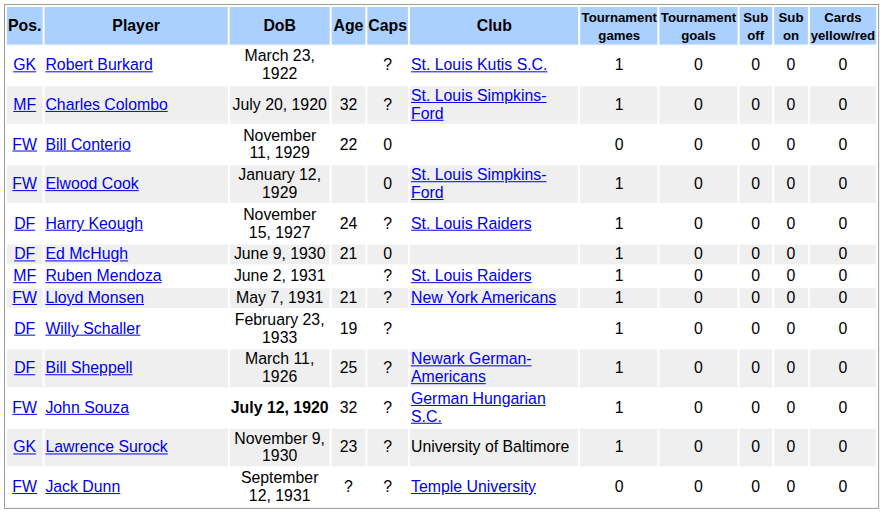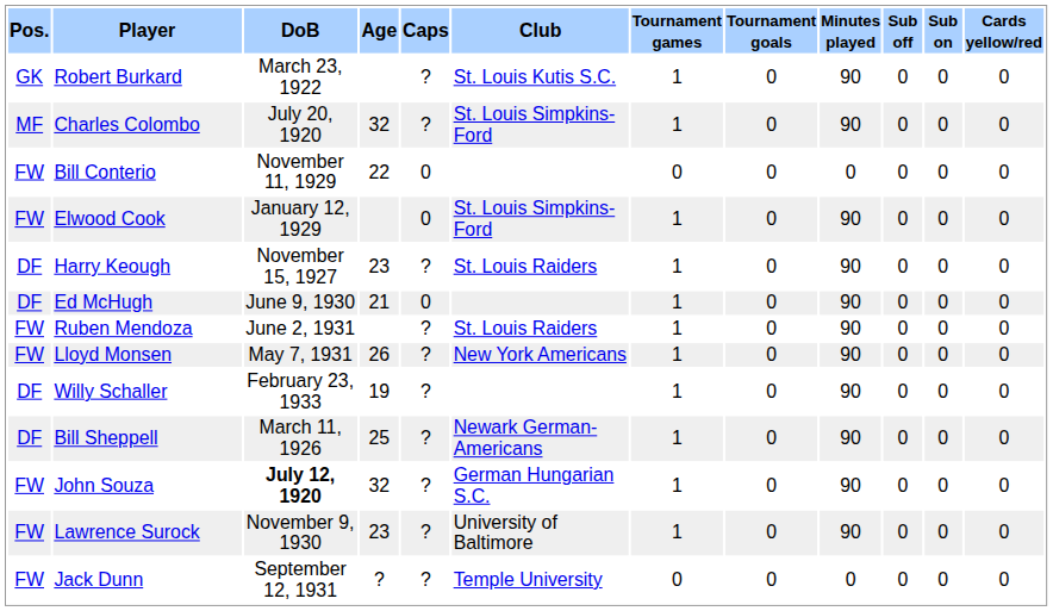 <table border="0" width="100%" style="border: 1px solid #999; background-color:#FFFFFF; text-align:center">
 <tr align="center" bgcolor="#AAD0FF">
 <th width=4%>Pos.</th>
 <th width=23%>Player</th>
 <th width=12%>DoB</th>
 <th width=4%>Age</th>
 <th width=4%>Caps</th>
 <th width=21%>Club</th>
 <th width=6%><small>Tournament<br>games</small></th>
 <th width=6%><small>Tournament<br>goals</small></th>
+<th width=4%><small>Minutes<br>played</small></th>
 <th width=4%><small>Sub off</small></th>
 <th width=4%><small>Sub on</small></th>
 <th width=4%><small>Cards<br>yellow/red</small></th>
 </tr>
 <tr>
 <td><a href='#'>GK</a></td>
 <td align="left"><a href='#'>Robert Burkard</a></td>
 <td>March 23, 1922</td>
 <td></td>
 <td>?</td>
 <td align="left"> <a href='#'>St. Louis Kutis S.C.</a></td>
 <td>1</td>
 <td>0</td>
+<td>90</td>
 <td>0</td>
 <td>0</td>
 <td>0</td>
 </tr>
 <tr bgcolor="#EFEFEF">
 <td><a href='#'>MF</a></td>
 <td align="left"><a href='#'>Charles Colombo</a></td>
 <td>July 20, 1920</td>
 <td>32</td>
 <td>?</td>
 <td align="left"> <a href='#'>St. Louis Simpkins-Ford</a></td>
 <td>1</td>
 <td>0</td>
+<td>90</td>
 <td>0</td>
 <td>0</td>
 <td>0</td>
 </tr>
 <tr>
 <td><a href='#'>FW</a></td>
 <td align="left"><a href='#'>Bill Conterio</a></td>
 <td>November 11, 1929</td>
 <td>22</td>
 <td>0</td>
 <td align="left"></td>
 <td>0</td>
 <td>0</td>
 <td>0</td>
 <td>0</td>
 <td>0</td>
+<td>0</td>
 </tr>
 <tr bgcolor="#EFEFEF">
 <td><a href='#'>FW</a></td>
 <td align="left"><a href='#'>Elwood Cook</a></td>
 <td>January 12, 1929</td>
 <td></td>
 <td>0</td>
 <td align="left"> <a href='#'>St. Louis Simpkins-Ford</a></td>
 <td>1</td>
 <td>0</td>
+<td>90</td>
 <td>0</td>
 <td>0</td>
 <td>0</td>
 </tr>
 <tr>
 <td><a href='#'>DF</a></td>
 <td align="left"><a href='#'>Harry Keough</a></td>
 <td>November 15, 1927</td>
-<td>24</td>
+<td>23</td>
 <td>?</td>
 <td align="left"> <a href='#'>St. Louis Raiders</a></td>
 <td>1</td>
 <td>0</td>
+<td>90</td>
 <td>0</td>
 <td>0</td>
 <td>0</td>
 </tr>
 <tr bgcolor="#EFEFEF">
 <td><a href='#'>DF</a></td>
 <td align="left"><a href='#'>Ed McHugh</a></td>
 <td>June 9, 1930</td>
 <td>21</td>
 <td>0</td>
 <td align="left"></td>
 <td>1</td>
 <td>0</td>
+<td>90</td>
 <td>0</td>
 <td>0</td>
 <td>0</td>
 </tr>
 <tr>
-<td><a href='#'>MF</a></td>
+<td><a href='#'>FW</a></td>
 <td align="left"><a href='#'>Ruben Mendoza</a></td>
 <td>June 2, 1931</td>
 <td></td>
 <td>?</td>
 <td align="left"> <a href='#'>St. Louis Raiders</a></td>
 <td>1</td>
 <td>0</td>
+<td>90</td>
 <td>0</td>
 <td>0</td>
 <td>0</td>
 </tr>
 <tr bgcolor="#EFEFEF">
 <td><a href='#'>FW</a></td>
 <td align="left"><a href='#'>Lloyd Monsen</a></td>
 <td>May 7, 1931</td>
-<td>21</td>
+<td>26</td>
 <td>?</td>
 <td align="left"> <a href='#'>New York Americans</a></td>
 <td>1</td>
 <td>0</td>
+<td>90</td>
 <td>0</td>
 <td>0</td>
 <td>0</td>
 </tr>
 <tr>
 <td><a href='#'>DF</a></td>
 <td align="left"><a href='#'>Willy Schaller</a></td>
 <td>February 23, 1933</td>
 <td>19</td>
 <td>?</td>
 <td align="left"></td>
 <td>1</td>
 <td>0</td>
+<td>90</td>
 <td>0</td>
 <td>0</td>
 <td>0</td>
 </tr>
 <tr bgcolor="#EFEFEF">
 <td><a href='#'>DF</a></td>
 <td align="left"><a href='#'>Bill Sheppell</a></td>
 <td>March 11, 1926</td>
 <td>25</td>
 <td>?</td>
 <td align="left"> <a href='#'>Newark German-Americans</a></td>
 <td>1</td>
 <td>0</td>
+<td>90</td>
 <td>0</td>
 <td>0</td>
 <td>0</td>
 </tr>
 <tr>
 <td><a href='#'>FW</a></td>
 <td align="left"><a href='#'>John Souza</a></td>
 <td><strong>July 12, 1920</strong></td>
 <td>32</td>
 <td>?</td>
 <td align="left"> <a href='#'>German Hungarian S.C.</a></td>
 <td>1</td>
 <td>0</td>
+<td>90</td>
 <td>0</td>
 <td>0</td>
 <td>0</td>
 </tr>
 <tr bgcolor="#EFEFEF">
-<td><a href='#'>GK</a></td>
+<td><a href='#'>FW</a></td>
 <td align="left"><a href='#'>Lawrence Surock</a></td>
 <td>November 9, 1930</td>
 <td>23</td>
 <td>?</td>
 <td align="left">University of Baltimore</td>
 <td>1</td>
 <td>0</td>
+<td>90</td>
 <td>0</td>
 <td>0</td>
 <td>0</td>
 </tr>
 <tr>
 <td><a href='#'>FW</a></td>
 <td align="left"><a href='#'>Jack Dunn</a></td>
 <td>September 12, 1931</td>
 <td>?</td>
 <td>?</td>
 <td align="left"> <a href='#'>Temple University</a></td>
 <td>0</td>
 <td>0</td>
 <td>0</td>
 <td>0</td>
 <td>0</td>
+<td>0</td>
 </tr>
 </table>
